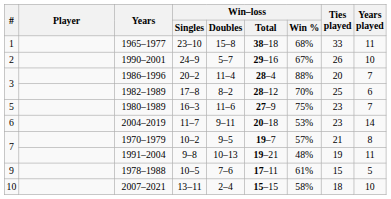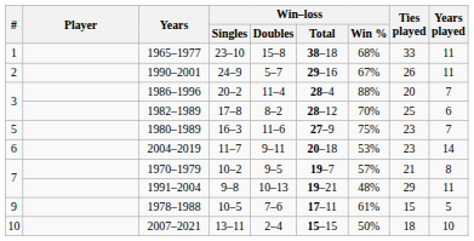 <table class="wikitable sortable nowrap" style=font-size:97%;text-align:center>
 <tr>
 <th rowspan=2>#</th>
 <th rowspan=2 width="145">Player</th>
 <th rowspan=2 width="85">Years</th>
 <th class="unsortable" colspan=4>Win–loss</th>
 <th rowspan=2>Ties<br>played</th>
 <th rowspan=2>Years<br>played</th>
 </tr>
 <tr>
 <th>Singles</th>
 <th>Doubles</th>
 <th width="60">Total</th>
 <th>Win %</th>
 </tr>
 <tr>
 <td>1</td>
 <td align="left"></td>
 <td>1965–1977</td>
 <td>23–10</td>
 <td>15–8</td>
 <td><strong>38</strong>–18</td>
 <td>68%</td>
 <td>33</td>
 <td>11</td>
 </tr>
 <tr>
 <td>2</td>
 <td align="left"></td>
 <td>1990–2001</td>
 <td>24–9</td>
 <td>5–7</td>
 <td><strong>29</strong>–16</td>
 <td>67%</td>
 <td>26</td>
-<td>10</td>
+<td>11</td>
 </tr>
 <tr>
 <td rowspan=2>3</td>
 <td align="left"></td>
 <td>1986–1996</td>
 <td>20–2</td>
 <td>11–4</td>
 <td><strong>28</strong>–4</td>
 <td>88%</td>
 <td>20</td>
 <td>7</td>
 </tr>
 <tr>
 <td align="left"></td>
 <td>1982–1989</td>
 <td>17–8</td>
 <td>8–2</td>
 <td><strong>28</strong>–12</td>
 <td>70%</td>
 <td>25</td>
 <td>6</td>
 </tr>
 <tr>
 <td>5</td>
 <td align="left"></td>
 <td>1980–1989</td>
 <td>16–3</td>
 <td>11–6</td>
 <td><strong>27</strong>–9</td>
 <td>75%</td>
 <td>23</td>
 <td>7</td>
 </tr>
 <tr>
 <td>6</td>
 <td align="left"></td>
 <td>2004–2019</td>
 <td>11–7</td>
 <td>9–11</td>
 <td><strong>20</strong>–18</td>
 <td>53%</td>
 <td>23</td>
 <td>14</td>
 </tr>
 <tr>
 <td rowspan=2>7</td>
 <td align="left"></td>
 <td>1970–1979</td>
 <td>10–2</td>
 <td>9–5</td>
 <td><strong>19</strong>–7</td>
 <td>57%</td>
 <td>21</td>
 <td>8</td>
 </tr>
 <tr>
 <td align="left"></td>
 <td>1991–2004</td>
 <td>9–8</td>
 <td>10–13</td>
 <td><strong>19</strong>–21</td>
 <td>48%</td>
-<td>19</td>
+<td>29</td>
 <td>11</td>
 </tr>
 <tr>
 <td>9</td>
 <td align="left"></td>
 <td>1978–1988</td>
 <td>10–5</td>
 <td>7–6</td>
 <td><strong>17</strong>–11</td>
 <td>61%</td>
 <td>15</td>
 <td>5</td>
 </tr>
 <tr>
 <td>10</td>
 <td align="left"></td>
 <td>2007–2021</td>
 <td>13–11</td>
 <td>2–4</td>
 <td><strong>15</strong>–15</td>
-<td>58%</td>
+<td>50%</td>
 <td>18</td>
 <td>10</td>
 </tr>
 </table>
